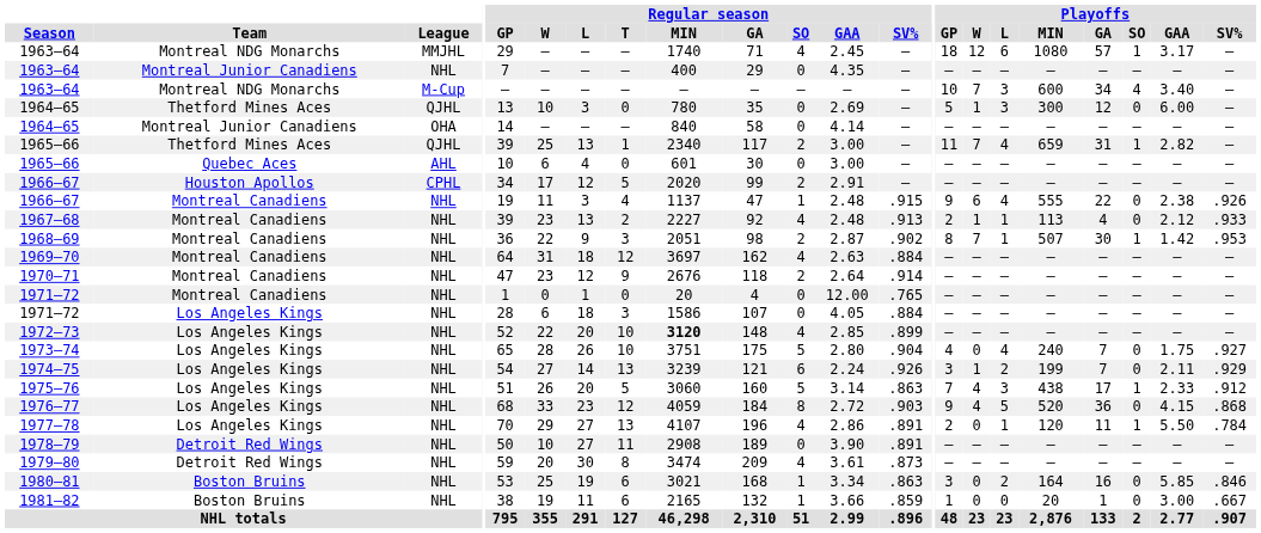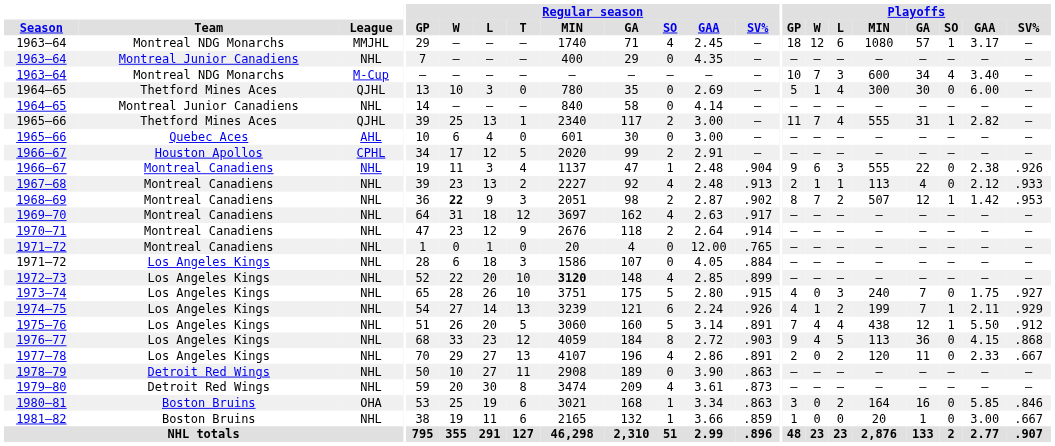 <table border="0" cellpadding="1" cellspacing="0" style="width:90%; text-align:center;">
 <tr bgcolor="#e0e0e0">
 <th colspan="3" bgcolor="#ffffff"></th>
 <th rowspan="99" bgcolor="#ffffff"></th>
 <th colspan="9" bgcolor="#e0e0e0"><a href='#'>Regular season</a></th>
 <th rowspan="99" bgcolor="#ffffff"></th>
 <th colspan="8" bgcolor="#e0e0e0"><a href='#'>Playoffs</a></th>
 </tr>
 <tr bgcolor="#e0e0e0">
 <th><a href='#'>Season</a></th>
 <th>Team</th>
 <th>League</th>
 <th>GP</th>
 <th>W</th>
 <th>L</th>
 <th>T</th>
 <th>MIN</th>
 <th>GA</th>
 <th><a href='#'>SO</a></th>
 <th><a href='#'>GAA</a></th>
 <th><a href='#'>SV%</a></th>
 <th>GP</th>
 <th>W</th>
 <th>L</th>
 <th>MIN</th>
 <th>GA</th>
 <th>SO</th>
 <th>GAA</th>
 <th>SV%</th>
 </tr>
 <tr>
 <td>1963–64</td>
 <td>Montreal NDG Monarchs</td>
 <td>MMJHL</td>
 <td>29</td>
 <td>—</td>
 <td>—</td>
 <td>—</td>
 <td>1740</td>
 <td>71</td>
 <td>4</td>
 <td>2.45</td>
 <td>—</td>
 <td>18</td>
 <td>12</td>
 <td>6</td>
 <td>1080</td>
 <td>57</td>
 <td>1</td>
 <td>3.17</td>
 <td>—</td>
 </tr>
 <tr bgcolor="#f0f0f0">
 <td><a href='#'>1963–64</a></td>
 <td><a href='#'>Montreal Junior Canadiens</a></td>
 <td>NHL</td>
 <td>7</td>
 <td>—</td>
 <td>—</td>
 <td>—</td>
 <td>400</td>
 <td>29</td>
 <td>0</td>
 <td>4.35</td>
 <td>—</td>
 <td>—</td>
 <td>—</td>
 <td>—</td>
 <td>—</td>
 <td>—</td>
 <td>—</td>
 <td>—</td>
 <td>—</td>
 </tr>
 <tr>
 <td><a href='#'>1963–64</a></td>
 <td>Montreal NDG Monarchs</td>
 <td><a href='#'>M-Cup</a></td>
 <td>—</td>
 <td>—</td>
 <td>—</td>
 <td>—</td>
 <td>—</td>
 <td>—</td>
 <td>—</td>
 <td>—</td>
 <td>—</td>
 <td>10</td>
 <td>7</td>
 <td>3</td>
 <td>600</td>
 <td>34</td>
 <td>4</td>
 <td>3.40</td>
 <td>—</td>
 </tr>
 <tr bgcolor="#f0f0f0">
 <td>1964–65</td>
 <td>Thetford Mines Aces</td>
 <td>QJHL</td>
 <td>13</td>
 <td>10</td>
 <td>3</td>
 <td>0</td>
 <td>780</td>
 <td>35</td>
 <td>0</td>
 <td>2.69</td>
 <td>—</td>
 <td>5</td>
 <td>1</td>
-<td>3</td>
+<td>4</td>
 <td>300</td>
-<td>12</td>
+<td>30</td>
 <td>0</td>
 <td>6.00</td>
 <td>—</td>
 </tr>
 <tr>
 <td><a href='#'>1964–65</a></td>
 <td>Montreal Junior Canadiens</td>
-<td>OHA</td>
+<td>NHL</td>
 <td>14</td>
 <td>—</td>
 <td>—</td>
 <td>—</td>
 <td>840</td>
 <td>58</td>
 <td>0</td>
 <td>4.14</td>
 <td>—</td>
 <td>—</td>
 <td>—</td>
 <td>—</td>
 <td>—</td>
 <td>—</td>
 <td>—</td>
 <td>—</td>
 <td>—</td>
 </tr>
 <tr bgcolor="#f0f0f0">
 <td>1965–66</td>
 <td>Thetford Mines Aces</td>
 <td>QJHL</td>
 <td>39</td>
 <td>25</td>
 <td>13</td>
 <td>1</td>
 <td>2340</td>
 <td>117</td>
 <td>2</td>
 <td>3.00</td>
 <td>—</td>
 <td>11</td>
 <td>7</td>
 <td>4</td>
-<td>659</td>
+<td>555</td>
 <td>31</td>
 <td>1</td>
 <td>2.82</td>
 <td>—</td>
 </tr>
 <tr>
 <td><a href='#'>1965–66</a></td>
 <td><a href='#'>Quebec Aces</a></td>
 <td><a href='#'>AHL</a></td>
 <td>10</td>
 <td>6</td>
 <td>4</td>
 <td>0</td>
 <td>601</td>
 <td>30</td>
 <td>0</td>
 <td>3.00</td>
 <td>—</td>
 <td>—</td>
 <td>—</td>
 <td>—</td>
 <td>—</td>
 <td>—</td>
 <td>—</td>
 <td>—</td>
 <td>—</td>
 </tr>
 <tr bgcolor="#f0f0f0">
 <td><a href='#'>1966–67</a></td>
 <td><a href='#'>Houston Apollos</a></td>
 <td><a href='#'>CPHL</a></td>
 <td>34</td>
 <td>17</td>
 <td>12</td>
 <td>5</td>
 <td>2020</td>
 <td>99</td>
 <td>2</td>
 <td>2.91</td>
 <td>—</td>
 <td>—</td>
 <td>—</td>
 <td>—</td>
 <td>—</td>
 <td>—</td>
 <td>—</td>
 <td>—</td>
 <td>—</td>
 </tr>
 <tr>
 <td><a href='#'>1966–67</a></td>
 <td><a href='#'>Montreal Canadiens</a></td>
 <td><a href='#'>NHL</a></td>
 <td>19</td>
 <td>11</td>
 <td>3</td>
 <td>4</td>
 <td>1137</td>
 <td>47</td>
 <td>1</td>
 <td>2.48</td>
-<td>.915</td>
+<td>.904</td>
 <td>9</td>
 <td>6</td>
-<td>4</td>
+<td>3</td>
 <td>555</td>
 <td>22</td>
 <td>0</td>
 <td>2.38</td>
 <td>.926</td>
 </tr>
 <tr bgcolor="#f0f0f0">
 <td><a href='#'>1967–68</a></td>
 <td>Montreal Canadiens</td>
 <td>NHL</td>
 <td>39</td>
 <td>23</td>
 <td>13</td>
 <td>2</td>
 <td>2227</td>
 <td>92</td>
 <td>4</td>
 <td>2.48</td>
 <td>.913</td>
 <td>2</td>
 <td>1</td>
 <td>1</td>
 <td>113</td>
 <td>4</td>
 <td>0</td>
 <td>2.12</td>
 <td>.933</td>
 </tr>
 <tr>
 <td><a href='#'>1968–69</a></td>
 <td>Montreal Canadiens</td>
 <td>NHL</td>
 <td>36</td>
-<td>22</td>
+<td><strong>22</strong></td>
 <td>9</td>
 <td>3</td>
 <td>2051</td>
 <td>98</td>
 <td>2</td>
 <td>2.87</td>
 <td>.902</td>
 <td>8</td>
 <td>7</td>
-<td>1</td>
+<td>2</td>
 <td>507</td>
-<td>30</td>
+<td>12</td>
 <td>1</td>
 <td>1.42</td>
 <td>.953</td>
 </tr>
 <tr bgcolor="#f0f0f0">
 <td><a href='#'>1969–70</a></td>
 <td>Montreal Canadiens</td>
 <td>NHL</td>
 <td>64</td>
 <td>31</td>
 <td>18</td>
 <td>12</td>
 <td>3697</td>
 <td>162</td>
 <td>4</td>
 <td>2.63</td>
-<td>.884</td>
+<td>.917</td>
 <td>—</td>
 <td>—</td>
 <td>—</td>
 <td>—</td>
 <td>—</td>
 <td>—</td>
 <td>—</td>
 <td>—</td>
 </tr>
 <tr>
 <td><a href='#'>1970–71</a></td>
 <td>Montreal Canadiens</td>
 <td>NHL</td>
 <td>47</td>
 <td>23</td>
 <td>12</td>
 <td>9</td>
 <td>2676</td>
 <td>118</td>
 <td>2</td>
 <td>2.64</td>
 <td>.914</td>
 <td>—</td>
 <td>—</td>
 <td>—</td>
 <td>—</td>
 <td>—</td>
 <td>—</td>
 <td>—</td>
 <td>—</td>
 </tr>
 <tr bgcolor="#f0f0f0">
 <td><a href='#'>1971–72</a></td>
 <td>Montreal Canadiens</td>
 <td>NHL</td>
 <td>1</td>
 <td>0</td>
 <td>1</td>
 <td>0</td>
 <td>20</td>
 <td>4</td>
 <td>0</td>
 <td>12.00</td>
 <td>.765</td>
 <td>—</td>
 <td>—</td>
 <td>—</td>
 <td>—</td>
 <td>—</td>
 <td>—</td>
 <td>—</td>
 <td>—</td>
 </tr>
 <tr>
 <td>1971–72</td>
 <td><a href='#'>Los Angeles Kings</a></td>
 <td>NHL</td>
 <td>28</td>
 <td>6</td>
 <td>18</td>
 <td>3</td>
 <td>1586</td>
 <td>107</td>
 <td>0</td>
 <td>4.05</td>
 <td>.884</td>
 <td>—</td>
 <td>—</td>
 <td>—</td>
 <td>—</td>
 <td>—</td>
 <td>—</td>
 <td>—</td>
 <td>—</td>
 </tr>
 <tr bgcolor="#f0f0f0">
 <td><a href='#'>1972–73</a></td>
 <td>Los Angeles Kings</td>
 <td>NHL</td>
 <td>52</td>
 <td>22</td>
 <td>20</td>
 <td>10</td>
 <td><strong>3120</strong></td>
 <td>148</td>
 <td>4</td>
 <td>2.85</td>
 <td>.899</td>
 <td>—</td>
 <td>—</td>
 <td>—</td>
 <td>—</td>
 <td>—</td>
 <td>—</td>
 <td>—</td>
 <td>—</td>
 </tr>
 <tr>
 <td><a href='#'>1973–74</a></td>
 <td>Los Angeles Kings</td>
 <td>NHL</td>
 <td>65</td>
 <td>28</td>
 <td>26</td>
 <td>10</td>
 <td>3751</td>
 <td>175</td>
 <td>5</td>
 <td>2.80</td>
-<td>.904</td>
+<td>.915</td>
 <td>4</td>
 <td>0</td>
-<td>4</td>
+<td>3</td>
 <td>240</td>
 <td>7</td>
 <td>0</td>
 <td>1.75</td>
 <td>.927</td>
 </tr>
 <tr bgcolor="#f0f0f0">
 <td><a href='#'>1974–75</a></td>
 <td>Los Angeles Kings</td>
 <td>NHL</td>
 <td>54</td>
 <td>27</td>
 <td>14</td>
 <td>13</td>
 <td>3239</td>
 <td>121</td>
 <td>6</td>
 <td>2.24</td>
 <td>.926</td>
-<td>3</td>
+<td>4</td>
 <td>1</td>
 <td>2</td>
 <td>199</td>
 <td>7</td>
-<td>0</td>
+<td>1</td>
 <td>2.11</td>
 <td>.929</td>
 </tr>
 <tr>
 <td><a href='#'>1975–76</a></td>
 <td>Los Angeles Kings</td>
 <td>NHL</td>
 <td>51</td>
 <td>26</td>
 <td>20</td>
 <td>5</td>
 <td>3060</td>
 <td>160</td>
 <td>5</td>
 <td>3.14</td>
-<td>.863</td>
+<td>.891</td>
 <td>7</td>
 <td>4</td>
-<td>3</td>
+<td>4</td>
 <td>438</td>
-<td>17</td>
+<td>12</td>
 <td>1</td>
-<td>2.33</td>
+<td>5.50</td>
 <td>.912</td>
 </tr>
 <tr bgcolor="#f0f0f0">
 <td><a href='#'>1976–77</a></td>
 <td>Los Angeles Kings</td>
 <td>NHL</td>
 <td>68</td>
 <td>33</td>
 <td>23</td>
 <td>12</td>
 <td>4059</td>
 <td>184</td>
 <td>8</td>
 <td>2.72</td>
 <td>.903</td>
 <td>9</td>
 <td>4</td>
 <td>5</td>
-<td>520</td>
+<td>113</td>
 <td>36</td>
 <td>0</td>
 <td>4.15</td>
 <td>.868</td>
 </tr>
 <tr>
 <td><a href='#'>1977–78</a></td>
 <td>Los Angeles Kings</td>
 <td>NHL</td>
 <td>70</td>
 <td>29</td>
 <td>27</td>
 <td>13</td>
 <td>4107</td>
 <td>196</td>
 <td>4</td>
 <td>2.86</td>
 <td>.891</td>
 <td>2</td>
 <td>0</td>
-<td>1</td>
+<td>2</td>
 <td>120</td>
 <td>11</td>
-<td>1</td>
-<td>5.50</td>
-<td>.784</td>
+<td>0</td>
+<td>2.33</td>
+<td>.667</td>
 </tr>
 <tr bgcolor="#f0f0f0">
 <td><a href='#'>1978–79</a></td>
 <td><a href='#'>Detroit Red Wings</a></td>
 <td>NHL</td>
 <td>50</td>
 <td>10</td>
 <td>27</td>
 <td>11</td>
 <td>2908</td>
 <td>189</td>
 <td>0</td>
 <td>3.90</td>
-<td>.891</td>
+<td>.863</td>
 <td>—</td>
 <td>—</td>
 <td>—</td>
 <td>—</td>
 <td>—</td>
 <td>—</td>
 <td>—</td>
 <td>—</td>
 </tr>
 <tr>
 <td><a href='#'>1979–80</a></td>
 <td>Detroit Red Wings</td>
 <td>NHL</td>
 <td>59</td>
 <td>20</td>
 <td>30</td>
 <td>8</td>
 <td>3474</td>
 <td>209</td>
 <td>4</td>
 <td>3.61</td>
 <td>.873</td>
 <td>—</td>
 <td>—</td>
 <td>—</td>
 <td>—</td>
 <td>—</td>
 <td>—</td>
 <td>—</td>
 <td>—</td>
 </tr>
 <tr bgcolor="#f0f0f0">
 <td><a href='#'>1980–81</a></td>
 <td><a href='#'>Boston Bruins</a></td>
-<td>NHL</td>
+<td>OHA</td>
 <td>53</td>
 <td>25</td>
 <td>19</td>
 <td>6</td>
 <td>3021</td>
 <td>168</td>
 <td>1</td>
 <td>3.34</td>
 <td>.863</td>
 <td>3</td>
 <td>0</td>
 <td>2</td>
 <td>164</td>
 <td>16</td>
 <td>0</td>
 <td>5.85</td>
 <td>.846</td>
 </tr>
 <tr>
 <td><a href='#'>1981–82</a></td>
 <td>Boston Bruins</td>
 <td>NHL</td>
 <td>38</td>
 <td>19</td>
 <td>11</td>
 <td>6</td>
 <td>2165</td>
 <td>132</td>
 <td>1</td>
 <td>3.66</td>
 <td>.859</td>
 <td>1</td>
 <td>0</td>
 <td>0</td>
 <td>20</td>
 <td>1</td>
 <td>0</td>
 <td>3.00</td>
 <td>.667</td>
 </tr>
 <tr bgcolor="#e0e0e0">
 <th colspan="3">NHL totals</th>
 <th>795</th>
 <th>355</th>
 <th>291</th>
 <th>127</th>
 <th>46,298</th>
 <th>2,310</th>
 <th>51</th>
 <th>2.99</th>
 <th>.896</th>
 <th>48</th>
 <th>23</th>
 <th>23</th>
 <th>2,876</th>
 <th>133</th>
 <th>2</th>
 <th>2.77</th>
 <th>.907</th>
 </tr>
 </table>
